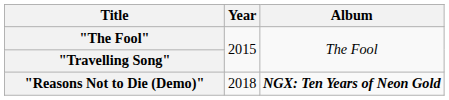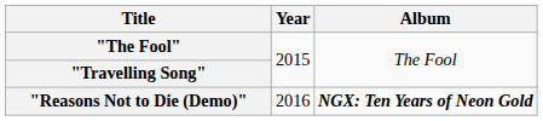 <table class="wikitable plainrowheaders" style="text-align:center;">
 <tr>
 <th scope="col" style="width:15em;">Title</th>
 <th scope="col" style="width:1em;">Year</th>
 <th scope="col">Album</th>
 </tr>
 <tr>
 <th scope="row">"The Fool"</th>
 <td rowspan="2">2015</td>
 <td rowspan="2"><em>The Fool</em></td>
 </tr>
 <tr>
 <th scope="row">"Travelling Song"</th>
 </tr>
 <tr>
 <th scope="row">"Reasons Not to Die (Demo)"</th>
-<td>2018</td>
+<td>2016</td>
 <td><strong><em>NGX: Ten Years of Neon Gold</em></strong></td>
 </tr>
 </table>
